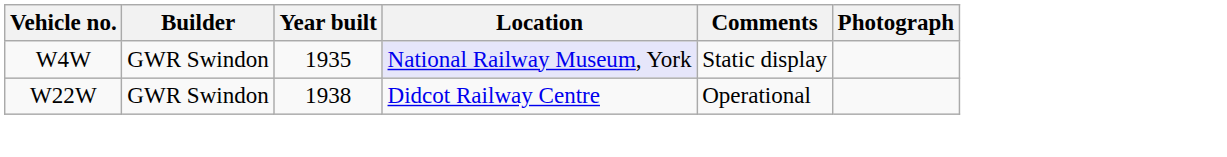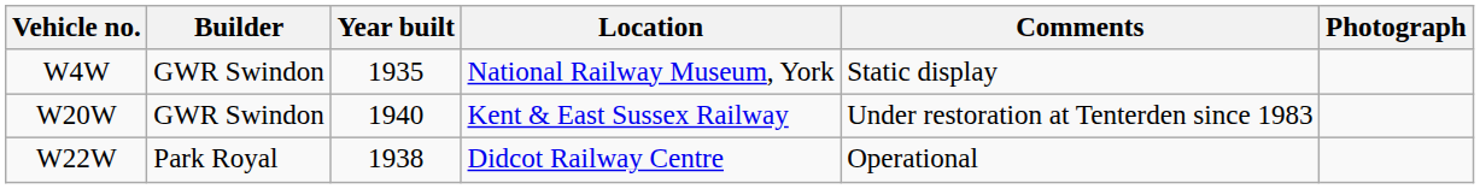 <table class="wikitable">
 <tr>
 <th>Vehicle no.</th>
 <th align=left>Builder</th>
 <th>Year built</th>
 <th align=left>Location</th>
 <th align=left>Comments</th>
 <th align=left>Photograph</th>
 </tr>
 <tr>
 <td align=center>W4W</td>
 <td>GWR Swindon</td>
 <td align=center>1935</td>
-<td style="background: lavender;"><a href='#'>National Railway Museum</a>, York</td>
+<td><a href='#'>National Railway Museum</a>, York</td>
 <td align=left>Static display</td>
 <td></td>
 </tr>
 <tr>
+<td align=center>W20W</td>
+<td>GWR Swindon</td>
+<td align=center>1940</td>
+<td><a href='#'>Kent & East Sussex Railway</a></td>
+<td align=left>Under restoration at Tenterden since 1983</td>
+<td></td>
+</tr>
+<tr>
 <td align=center>W22W</td>
-<td>GWR Swindon</td>
+<td>Park Royal</td>
 <td align=center>1938</td>
 <td><a href='#'>Didcot Railway Centre</a></td>
 <td align=left>Operational</td>
 <td></td>
 </tr>
 </table>
